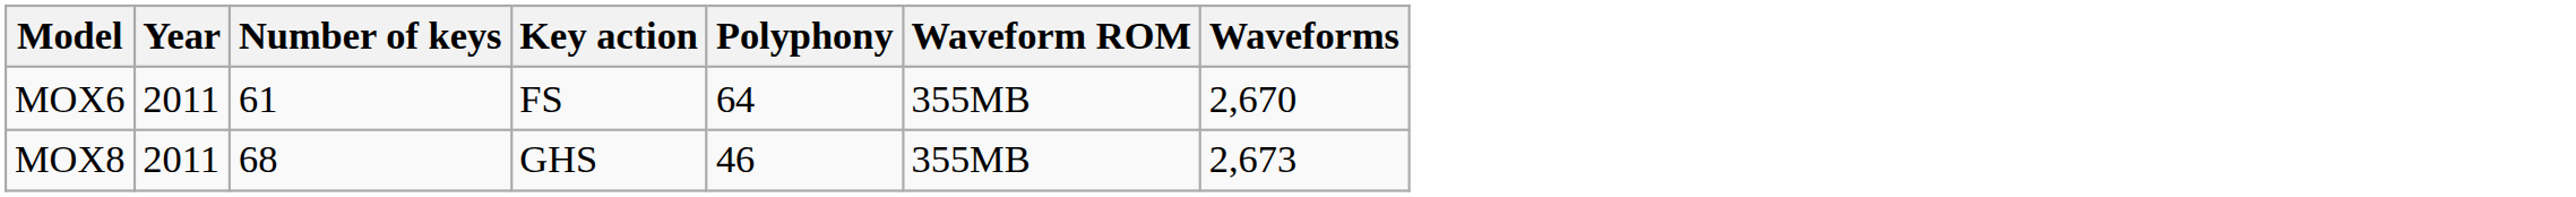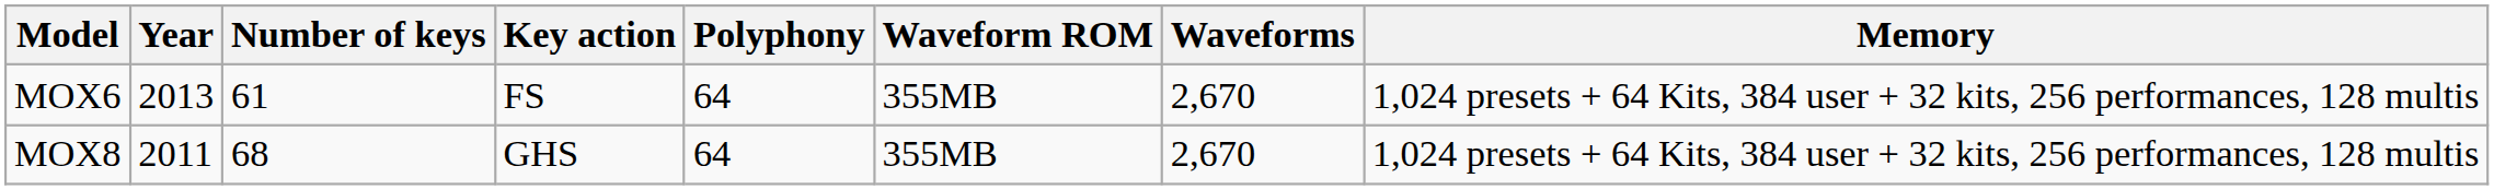 <table class="wikitable">
 <tr>
 <th>Model</th>
 <th>Year</th>
 <th>Number of keys</th>
 <th>Key action</th>
 <th>Polyphony</th>
 <th>Waveform ROM</th>
 <th>Waveforms</th>
+<th>Memory</th>
 </tr>
 <tr>
 <td>MOX6</td>
-<td>2011</td>
+<td>2013</td>
 <td>61</td>
 <td>FS</td>
 <td>64</td>
 <td>355MB</td>
 <td>2,670</td>
+<td>1,024 presets + 64 Kits, 384 user + 32 kits, 256 performances, 128 multis</td>
 </tr>
 <tr>
 <td>MOX8</td>
 <td>2011</td>
 <td>68</td>
 <td>GHS</td>
-<td>46</td>
+<td>64</td>
 <td>355MB</td>
-<td>2,673</td>
+<td>2,670</td>
+<td>1,024 presets + 64 Kits, 384 user + 32 kits, 256 performances, 128 multis</td>
 </tr>
 </table>
